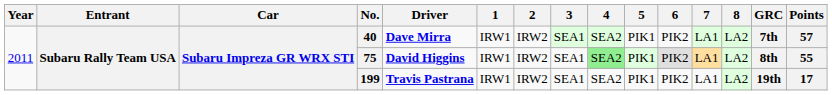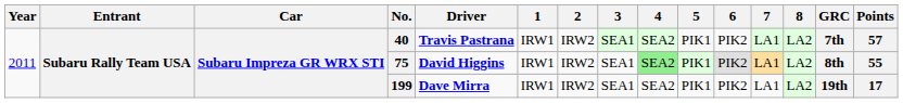 <table class="wikitable" border="1" style="text-align:center; font-size:90%;">
 <tr>
 <th>Year</th>
 <th>Entrant</th>
 <th>Car</th>
 <th>No.</th>
 <th>Driver</th>
 <th>1</th>
 <th>2</th>
 <th>3</th>
 <th>4</th>
 <th>5</th>
 <th>6</th>
 <th>7</th>
 <th>8</th>
 <th>GRC</th>
 <th>Points</th>
 </tr>
 <tr>
 <td rowspan=3><a href='#'>2011</a></td>
 <th rowspan=3>Subaru Rally Team USA</th>
 <th rowspan=3><a href='#'>Subaru Impreza GR WRX STI</a></th>
 <th>40</th>
-<td align="left"> <strong><a href='#'>Dave Mirra</a></strong></td>
+<td align="left">  <strong><a href='#'>Travis Pastrana</a></strong></td>
 <td>IRW1</td>
 <td>IRW2</td>
 <td style="background:#DFFFDF;">SEA1<br></td>
 <td style="background:#DFFFDF;">SEA2<br></td>
 <td>PIK1</td>
 <td>PIK2</td>
 <td style="background:#DFFFDF;">LA1<br></td>
 <td style="background:#DFFFDF;">LA2<br></td>
 <th>7th</th>
 <th>57</th>
 </tr>
 <tr>
 <th>75</th>
 <td align="left">  <strong><a href='#'>David Higgins</a></strong></td>
 <td>IRW1</td>
 <td>IRW2</td>
 <td>SEA1</td>
 <td style="background: lightgreen;">SEA2</td>
 <td style="background:#DFFFDF;">PIK1<br></td>
 <td style="background:#DFDFDF;">PIK2<br></td>
 <td style="background:#FFDF9F;">LA1<br></td>
 <td style="background:#DFFFDF;">LA2<br></td>
 <th>8th</th>
 <th>55</th>
 </tr>
 <tr>
 <th>199</th>
-<td align="left">  <strong><a href='#'>Travis Pastrana</a></strong></td>
+<td align="left"> <strong><a href='#'>Dave Mirra</a></strong></td>
 <td>IRW1</td>
 <td>IRW2</td>
 <td>SEA1</td>
 <td>SEA2</td>
 <td>PIK1</td>
 <td>PIK2</td>
 <td>LA1</td>
 <td style="background:#DFFFDF;">LA2<br></td>
 <th>19th</th>
 <th>17</th>
 </tr>
 </table>
